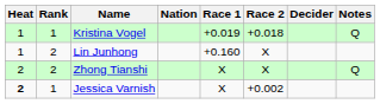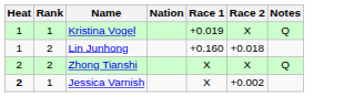 <table class="wikitable sortable" style="text-align:center">
 <tr>
 <th>Heat</th>
 <th>Rank</th>
 <th>Name</th>
 <th>Nation</th>
 <th>Race 1</th>
 <th>Race 2</th>
-<th>Decider</th>
 <th>Notes</th>
 </tr>
 <tr bgcolor=ccffcc>
 <td>1</td>
 <td>1</td>
 <td align=left><a href='#'>Kristina Vogel</a></td>
 <td align=left></td>
 <td>+0.019</td>
-<td>+0.018</td>
-<td></td>
+<td>X</td>
 <td>Q</td>
 </tr>
 <tr>
 <td>1</td>
 <td>2</td>
 <td align=left><a href='#'>Lin Junhong</a></td>
 <td align=left></td>
 <td>+0.160</td>
-<td>X</td>
-<td></td>
+<td>+0.018</td>
 <td></td>
 </tr>
 <tr bgcolor=ccffcc>
 <td>2</td>
 <td>2</td>
 <td align=left><a href='#'>Zhong Tianshi</a></td>
 <td align=left></td>
 <td>X</td>
 <td>X</td>
-<td></td>
 <td>Q</td>
 </tr>
 <tr>
 <td><strong>2</strong></td>
 <td>1</td>
 <td align=left><a href='#'>Jessica Varnish</a></td>
 <td align=left></td>
 <td>X</td>
 <td>+0.002</td>
 <td></td>
-<td></td>
 </tr>
 </table>
